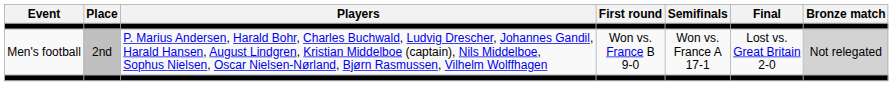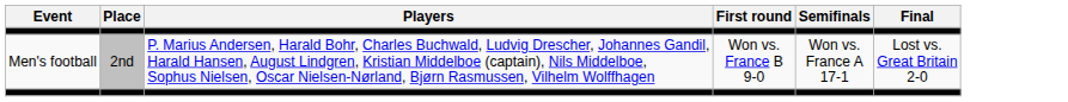 <table class=wikitable>
 <tr>
 <th>Event</th>
 <th>Place</th>
 <th>Players</th>
 <th>First round</th>
 <th>Semifinals</th>
 <th>Final</th>
-<th>Bronze match</th>
 </tr>
 <tr bgcolor=black>
-<td></td>
 <td></td>
 <td></td>
 <td></td>
 <td></td>
 <td></td>
 <td></td>
 </tr>
 <tr align=center>
 <td>Men's football</td>
 <td bgcolor=silver>2nd</td>
 <td align=left><a href='#'>P. Marius Andersen</a>, <a href='#'>Harald Bohr</a>, <a href='#'>Charles Buchwald</a>, <a href='#'>Ludvig Drescher</a>, <a href='#'>Johannes Gandil</a>, <br> <a href='#'>Harald Hansen</a>, <a href='#'>August Lindgren</a>, <a href='#'>Kristian Middelboe</a> (captain), <a href='#'>Nils Middelboe</a>, <br> <a href='#'>Sophus Nielsen</a>, <a href='#'>Oscar Nielsen-Nørland</a>, <a href='#'>Bjørn Rasmussen</a>, <a href='#'>Vilhelm Wolffhagen</a></td>
 <td>Won vs. <br> <a href='#'>France</a> B <br> 9-0</td>
 <td>Won vs. <br> France A <br> 17-1</td>
 <td>Lost vs. <br> <a href='#'>Great Britain</a> <br> 2-0</td>
-<td bgcolor=lightgray>Not relegated</td>
 </tr>
 <tr bgcolor=black>
 <td></td>
 <td></td>
 <td></td>
 <td></td>
 <td></td>
 <td></td>
-<td></td>
 </tr>
 </table>
